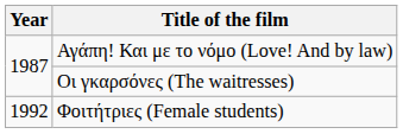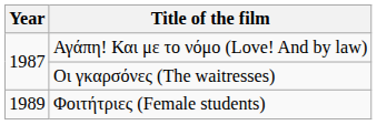 <table class="wikitable">
 <tr>
 <th>Year</th>
 <th>Title of the film</th>
 </tr>
 <tr>
 <td rowspan="2">1987</td>
 <td>Αγάπη! Και με το νόμο (Love! And by law)</td>
 </tr>
 <tr>
 <td>Οι γκαρσόνες (The waitresses)</td>
 </tr>
 <tr>
-<td>1992</td>
+<td>1989</td>
 <td>Φοιτήτριες (Female students)</td>
 </tr>
 </table>
